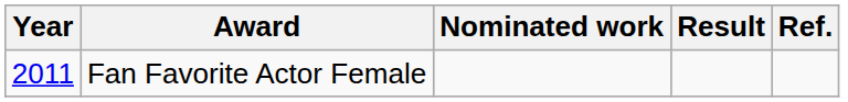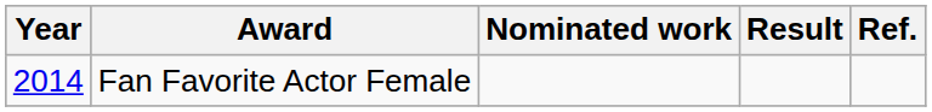 <table class="wikitable">
 <tr>
 <th>Year</th>
 <th>Award</th>
 <th>Nominated work</th>
 <th>Result</th>
 <th>Ref.</th>
 </tr>
 <tr>
-<td><a href='#'>2011</a></td>
+<td><a href='#'>2014</a></td>
 <td>Fan Favorite Actor Female</td>
 <td></td>
 <td></td>
 <td align="center"></td>
 </tr>
 </table>
